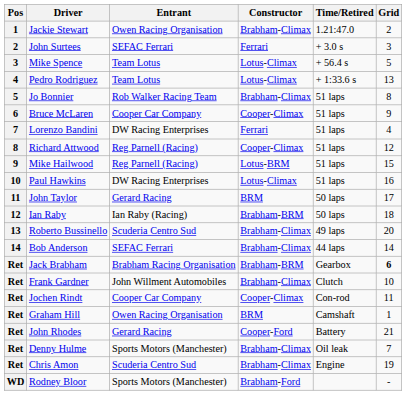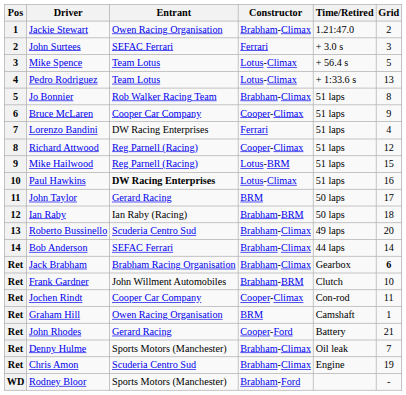 <table class="wikitable" style="font-size: 95%;">
 <tr>
 <th>Pos</th>
 <th>Driver</th>
 <th>Entrant</th>
 <th>Constructor</th>
 <th>Time/Retired</th>
 <th>Grid</th>
 </tr>
 <tr>
 <th>1</th>
 <td> <a href='#'>Jackie Stewart</a></td>
 <td><a href='#'>Owen Racing Organisation</a></td>
 <td><a href='#'>Brabham</a>-<a href='#'>Climax</a></td>
 <td>1.21:47.0</td>
 <td style="text-align:center">2</td>
 </tr>
 <tr>
 <th>2</th>
 <td> <a href='#'>John Surtees</a></td>
 <td><a href='#'>SEFAC Ferrari</a></td>
 <td><a href='#'>Ferrari</a></td>
 <td>+ 3.0 s</td>
 <td style="text-align:center">3</td>
 </tr>
 <tr>
 <th>3</th>
 <td> <a href='#'>Mike Spence</a></td>
 <td><a href='#'>Team Lotus</a></td>
 <td><a href='#'>Lotus</a>-<a href='#'>Climax</a></td>
 <td>+ 56.4 s</td>
 <td style="text-align:center">5</td>
 </tr>
 <tr>
 <th>4</th>
 <td> <a href='#'>Pedro Rodriguez</a></td>
 <td><a href='#'>Team Lotus</a></td>
 <td><a href='#'>Lotus</a>-<a href='#'>Climax</a></td>
 <td>+ 1:33.6 s</td>
 <td style="text-align:center">13</td>
 </tr>
 <tr>
 <th>5</th>
 <td> <a href='#'>Jo Bonnier</a></td>
 <td><a href='#'>Rob Walker Racing Team</a></td>
 <td><a href='#'>Brabham</a>-<a href='#'>Climax</a></td>
 <td>51 laps</td>
 <td style="text-align:center">8</td>
 </tr>
 <tr>
 <th>6</th>
 <td> <a href='#'>Bruce McLaren</a></td>
 <td><a href='#'>Cooper Car Company</a></td>
 <td><a href='#'>Cooper</a>-<a href='#'>Climax</a></td>
 <td>51 laps</td>
 <td style="text-align:center">9</td>
 </tr>
 <tr>
 <th>7</th>
 <td> <a href='#'>Lorenzo Bandini</a></td>
 <td>DW Racing Enterprises</td>
 <td><a href='#'>Ferrari</a></td>
 <td>51 laps</td>
 <td style="text-align:center">4</td>
 </tr>
 <tr>
 <th>8</th>
 <td> <a href='#'>Richard Attwood</a></td>
 <td><a href='#'>Reg Parnell (Racing)</a></td>
 <td><a href='#'>Cooper</a>-<a href='#'>Climax</a></td>
 <td>51 laps</td>
 <td style="text-align:center">12</td>
 </tr>
 <tr>
 <th>9</th>
 <td> <a href='#'>Mike Hailwood</a></td>
 <td><a href='#'>Reg Parnell (Racing)</a></td>
 <td><a href='#'>Lotus</a>-<a href='#'>BRM</a></td>
 <td>51 laps</td>
 <td style="text-align:center">15</td>
 </tr>
 <tr>
 <th>10</th>
 <td> <a href='#'>Paul Hawkins</a></td>
-<td>DW Racing Enterprises</td>
+<td><strong>DW Racing Enterprises</strong></td>
 <td><a href='#'>Lotus</a>-<a href='#'>Climax</a></td>
 <td>51 laps</td>
 <td style="text-align:center">16</td>
 </tr>
 <tr>
 <th>11</th>
 <td> <a href='#'>John Taylor</a></td>
 <td><a href='#'>Gerard Racing</a></td>
 <td><a href='#'>BRM</a></td>
 <td>50 laps</td>
 <td style="text-align:center">17</td>
 </tr>
 <tr>
 <th>12</th>
 <td> <a href='#'>Ian Raby</a></td>
 <td>Ian Raby (Racing)</td>
 <td><a href='#'>Brabham</a>-<a href='#'>BRM</a></td>
 <td>50 laps</td>
 <td style="text-align:center">18</td>
 </tr>
 <tr>
 <th>13</th>
 <td> <a href='#'>Roberto Bussinello</a></td>
 <td><a href='#'>Scuderia Centro Sud</a></td>
 <td><a href='#'>Brabham</a>-<a href='#'>Climax</a></td>
 <td>49 laps</td>
 <td style="text-align:center">20</td>
 </tr>
 <tr>
 <th>14</th>
 <td> <a href='#'>Bob Anderson</a></td>
 <td><a href='#'>SEFAC Ferrari</a></td>
 <td><a href='#'>Brabham</a>-<a href='#'>Climax</a></td>
 <td>44 laps</td>
 <td style="text-align:center">14</td>
 </tr>
 <tr>
 <th>Ret</th>
 <td> <a href='#'>Jack Brabham</a></td>
 <td><a href='#'>Brabham Racing Organisation</a></td>
-<td><a href='#'>Brabham</a>-<a href='#'>BRM</a></td>
+<td><a href='#'>Brabham</a>-<a href='#'>Climax</a></td>
 <td>Gearbox</td>
 <td style="text-align:center"><strong>6</strong></td>
 </tr>
 <tr>
 <th>Ret</th>
 <td> <a href='#'>Frank Gardner</a></td>
 <td>John Willment Automobiles</td>
-<td><a href='#'>Brabham</a>-<a href='#'>Climax</a></td>
+<td><a href='#'>Brabham</a>-<a href='#'>BRM</a></td>
 <td>Clutch</td>
 <td style="text-align:center">10</td>
 </tr>
 <tr>
 <th>Ret</th>
 <td> <a href='#'>Jochen Rindt</a></td>
 <td><a href='#'>Cooper Car Company</a></td>
 <td><a href='#'>Cooper</a>-<a href='#'>Climax</a></td>
 <td>Con-rod</td>
 <td style="text-align:center">11</td>
 </tr>
 <tr>
 <th>Ret</th>
 <td> <a href='#'>Graham Hill</a></td>
 <td><a href='#'>Owen Racing Organisation</a></td>
 <td><a href='#'>BRM</a></td>
 <td>Camshaft</td>
 <td style="text-align:center">1</td>
 </tr>
 <tr>
 <th>Ret</th>
 <td> <a href='#'>John Rhodes</a></td>
 <td><a href='#'>Gerard Racing</a></td>
 <td><a href='#'>Cooper</a>-<a href='#'>Ford</a></td>
 <td>Battery</td>
 <td style="text-align:center">21</td>
 </tr>
 <tr>
 <th>Ret</th>
 <td> <a href='#'>Denny Hulme</a></td>
 <td>Sports Motors (Manchester)</td>
 <td><a href='#'>Brabham</a>-<a href='#'>Climax</a></td>
 <td>Oil leak</td>
 <td style="text-align:center">7</td>
 </tr>
 <tr>
 <th>Ret</th>
 <td> <a href='#'>Chris Amon</a></td>
 <td><a href='#'>Scuderia Centro Sud</a></td>
 <td><a href='#'>Brabham</a>-<a href='#'>Climax</a></td>
 <td>Engine</td>
 <td style="text-align:center">19</td>
 </tr>
 <tr>
 <th>WD</th>
 <td> <a href='#'>Rodney Bloor</a></td>
 <td>Sports Motors (Manchester)</td>
 <td><a href='#'>Brabham</a>-<a href='#'>Ford</a></td>
 <td></td>
 <td style="text-align:center">-</td>
 </tr>
 </table>
